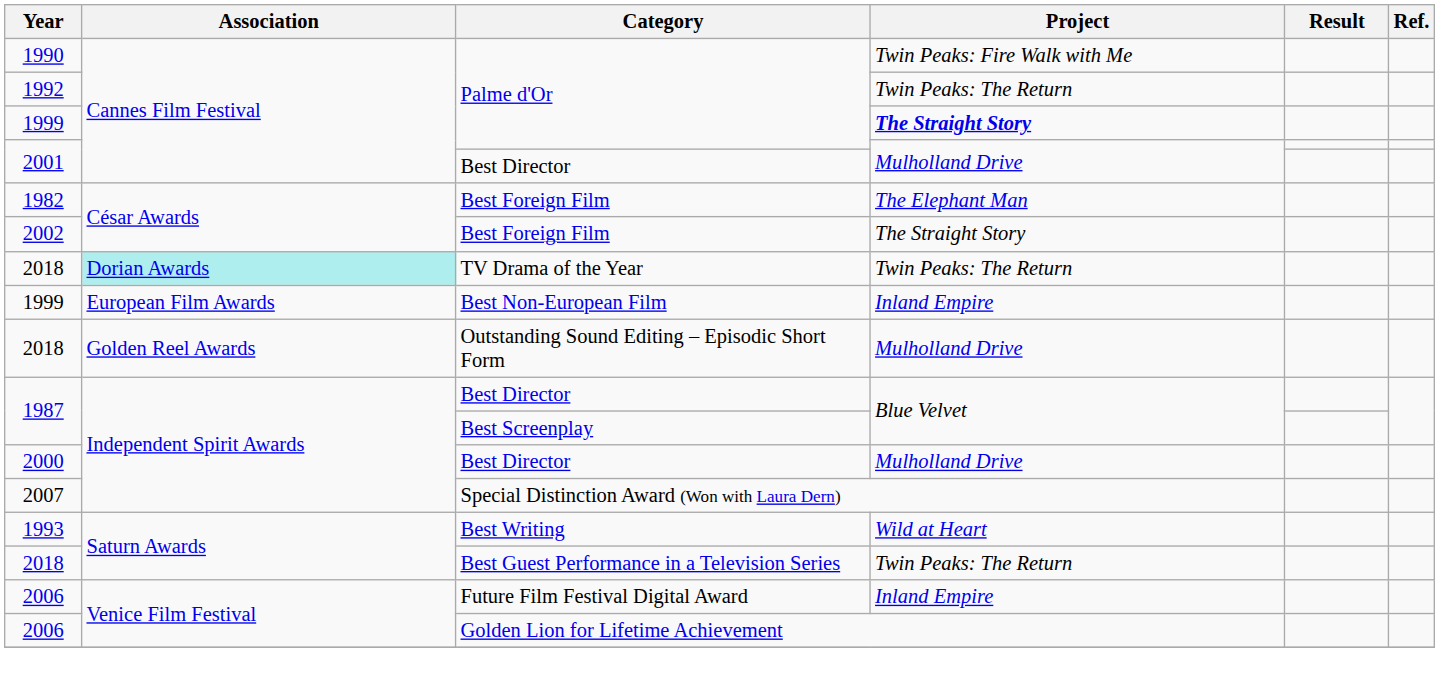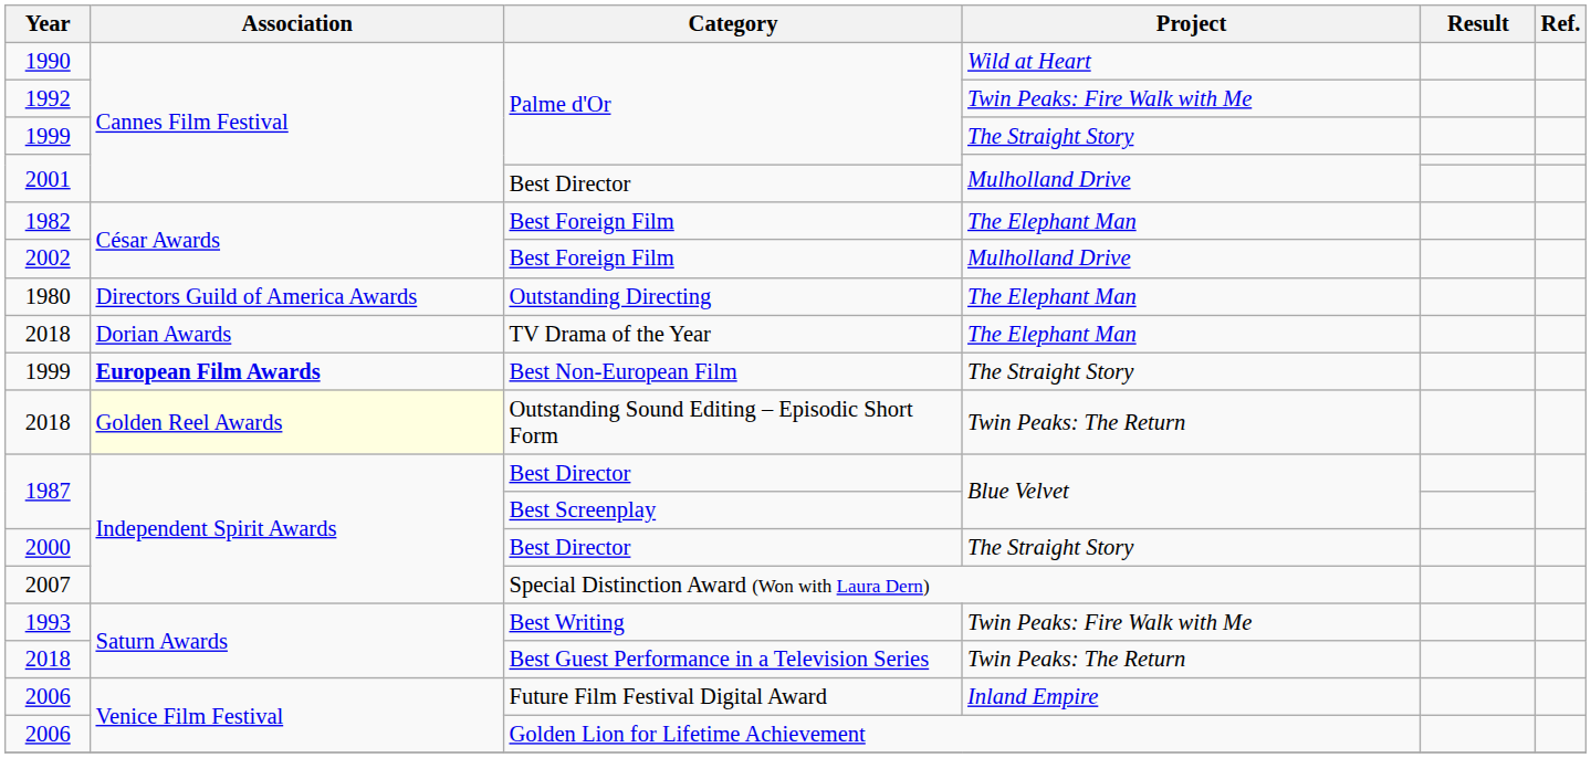 <table class="wikitable plainrowheaders" style="font-size: 95%;">
 <tr>
 <th scope="col" width=50>Year</th>
 <th scope="col" width=270>Association</th>
 <th scope="col" width=300>Category</th>
 <th scope="col" width=300>Project</th>
 <th scope="col" width=70>Result</th>
 <th>Ref.</th>
 </tr>
 <tr>
 <td style="text-align:center;"><a href='#'>1990</a></td>
 <td rowspan=5><a href='#'>Cannes Film Festival</a></td>
 <td rowspan=4><a href='#'>Palme d'Or</a></td>
-<td><em>Twin Peaks: Fire Walk with Me</em></td>
+<td><em><a href='#'>Wild at Heart</a></em></td>
 <td></td>
 <td style="text-align:center;"></td>
 </tr>
 <tr>
 <td style="text-align:center;"><a href='#'>1992</a></td>
-<td><em>Twin Peaks: The Return</em></td>
+<td><em><a href='#'>Twin Peaks: Fire Walk with Me</a></em></td>
 <td></td>
 <td style="text-align:center;"></td>
 </tr>
 <tr>
 <td style="text-align:center;"><a href='#'>1999</a></td>
-<td><strong><em><a href='#'>The Straight Story</a></em></strong></td>
+<td><em><a href='#'>The Straight Story</a></em></td>
 <td></td>
 <td style="text-align:center;"></td>
 </tr>
 <tr>
 <td style="text-align:center;", rowspan=2><a href='#'>2001</a></td>
 <td rowspan=2><em><a href='#'>Mulholland Drive</a></em></td>
 <td></td>
 <td style="text-align:center;"></td>
 </tr>
 <tr>
 <td>Best Director</td>
 <td></td>
 <td style="text-align:center;"></td>
 </tr>
 <tr>
 <td style="text-align:center;"><a href='#'>1982</a></td>
 <td rowspan=2><a href='#'>César Awards</a></td>
 <td><a href='#'>Best Foreign Film</a></td>
 <td><em><a href='#'>The Elephant Man</a></em></td>
 <td></td>
 <td style="text-align:center;"></td>
 </tr>
 <tr>
 <td style="text-align:center;"><a href='#'>2002</a></td>
 <td><a href='#'>Best Foreign Film</a></td>
+<td><em><a href='#'>Mulholland Drive</a></em></td>
+<td></td>
+<td style="text-align:center;"></td>
+</tr>
+<tr>
+<td style="text-align:center;">1980</td>
+<td><a href='#'>Directors Guild of America Awards</a></td>
+<td><a href='#'>Outstanding Directing</a></td>
+<td><em><a href='#'>The Elephant Man</a></em></td>
+<td></td>
+<td style="text-align:center;"></td>
+</tr>
+<tr>
+<td style="text-align:center;">2018</td>
+<td><a href='#'>Dorian Awards</a></td>
+<td>TV Drama of the Year</td>
+<td><em><a href='#'>The Elephant Man</a></em></td>
+<td></td>
+<td style="text-align:center;"></td>
+</tr>
+<tr>
+<td style="text-align:center;">1999</td>
+<td><strong><a href='#'>European Film Awards</a></strong></td>
+<td><a href='#'>Best Non-European Film</a></td>
 <td><em>The Straight Story</em></td>
 <td></td>
 <td style="text-align:center;"></td>
 </tr>
 <tr>
 <td style="text-align:center;">2018</td>
-<td style="background: paleturquoise;"><a href='#'>Dorian Awards</a></td>
-<td>TV Drama of the Year</td>
+<td style="background: lightyellow;"><a href='#'>Golden Reel Awards</a></td>
+<td>Outstanding Sound Editing – Episodic Short Form</td>
 <td><em>Twin Peaks: The Return</em></td>
-<td></td>
-<td style="text-align:center;"></td>
-</tr>
-<tr>
-<td style="text-align:center;">1999</td>
-<td><a href='#'>European Film Awards</a></td>
-<td><a href='#'>Best Non-European Film</a></td>
-<td><em><a href='#'>Inland Empire</a></em></td>
-<td></td>
-<td style="text-align:center;"></td>
-</tr>
-<tr>
-<td style="text-align:center;">2018</td>
-<td><a href='#'>Golden Reel Awards</a></td>
-<td>Outstanding Sound Editing – Episodic Short Form</td>
-<td><em><a href='#'>Mulholland Drive</a></em></td>
 <td></td>
 <td style="text-align:center;"></td>
 </tr>
 <tr>
 <td style="text-align:center;", rowspan=2><a href='#'>1987</a></td>
 <td rowspan=4><a href='#'>Independent Spirit Awards</a></td>
 <td><a href='#'>Best Director</a></td>
 <td rowspan=2><em>Blue Velvet</em></td>
 <td></td>
 <td style="text-align:center;", rowspan=2></td>
 </tr>
 <tr>
 <td><a href='#'>Best Screenplay</a></td>
 <td></td>
 </tr>
 <tr>
 <td style="text-align:center;"><a href='#'>2000</a></td>
 <td><a href='#'>Best Director</a></td>
-<td><em><a href='#'>Mulholland Drive</a></em></td>
+<td><em>The Straight Story</em></td>
 <td></td>
 <td style="text-align:center;"></td>
 </tr>
 <tr>
 <td style="text-align:center;">2007</td>
 <td colspan=2>Special Distinction Award <small> (Won with <a href='#'>Laura Dern</a>) </small></td>
 <td></td>
 <td style="text-align:center;"></td>
 </tr>
 <tr>
 <td style="text-align:center;"><a href='#'>1993</a></td>
 <td rowspan=2><a href='#'>Saturn Awards</a></td>
 <td><a href='#'>Best Writing</a></td>
-<td><em><a href='#'>Wild at Heart</a></em></td>
+<td><em>Twin Peaks: Fire Walk with Me</em></td>
 <td></td>
 <td style="text-align:center;"></td>
 </tr>
 <tr>
 <td style="text-align:center;"><a href='#'>2018</a></td>
 <td><a href='#'>Best Guest Performance in a Television Series</a></td>
 <td><em>Twin Peaks: The Return</em></td>
 <td></td>
 <td style="text-align:center;"></td>
 </tr>
 <tr>
 <td style="text-align:center;"><a href='#'>2006</a></td>
 <td rowspan=2><a href='#'>Venice Film Festival</a></td>
 <td>Future Film Festival Digital Award</td>
 <td><em><a href='#'>Inland Empire</a></em></td>
 <td></td>
 <td style="text-align:center;"></td>
 </tr>
 <tr>
 <td style="text-align:center;"><a href='#'>2006</a></td>
 <td colspan=2><a href='#'>Golden Lion for Lifetime Achievement</a></td>
 <td></td>
 <td style="text-align:center;"></td>
 </tr>
 <tr>
 </tr>
 </table>
